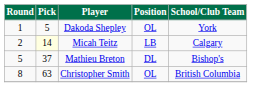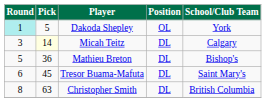 <table class="wikitable" style="font-size: 95%;">
 <tr>
 <th style="background:#00704A;color:White;">Round</th>
 <th style="background:#00704A;color:White;">Pick</th>
 <th style="background:#00704A;color:White;">Player</th>
 <th style="background:#00704A;color:White;">Position</th>
 <th style="background:#00704A;color:White;">School/Club Team</th>
 </tr>
 <tr align="center">
-<td>1</td>
+<td style="background: paleturquoise;">1</td>
 <td>5</td>
 <td><a href='#'>Dakoda Shepley</a></td>
 <td><a href='#'>OL</a></td>
 <td><a href='#'>York</a></td>
 </tr>
 <tr align="center">
-<td>2</td>
+<td>3</td>
 <td style="background: lightyellow;">14</td>
 <td><a href='#'>Micah Teitz</a></td>
-<td><a href='#'>LB</a></td>
+<td><a href='#'>DL</a></td>
 <td><a href='#'>Calgary</a></td>
 </tr>
 <tr align="center">
 <td>5</td>
-<td>37</td>
+<td>36</td>
 <td><a href='#'>Mathieu Breton</a></td>
 <td><a href='#'>DL</a></td>
 <td><a href='#'>Bishop's</a></td>
 </tr>
 <tr align="center">
+<td>6</td>
+<td>45</td>
+<td><a href='#'>Tresor Buama-Mafuta</a></td>
+<td><a href='#'>DL</a></td>
+<td><a href='#'>Saint Mary's</a></td>
+</tr>
+<tr align="center">
 <td>8</td>
 <td>63</td>
 <td><a href='#'>Christopher Smith</a></td>
-<td><a href='#'>OL</a></td>
+<td><a href='#'>DL</a></td>
 <td><a href='#'>British Columbia</a></td>
 </tr>
 <tr>
 </tr>
 </table>
